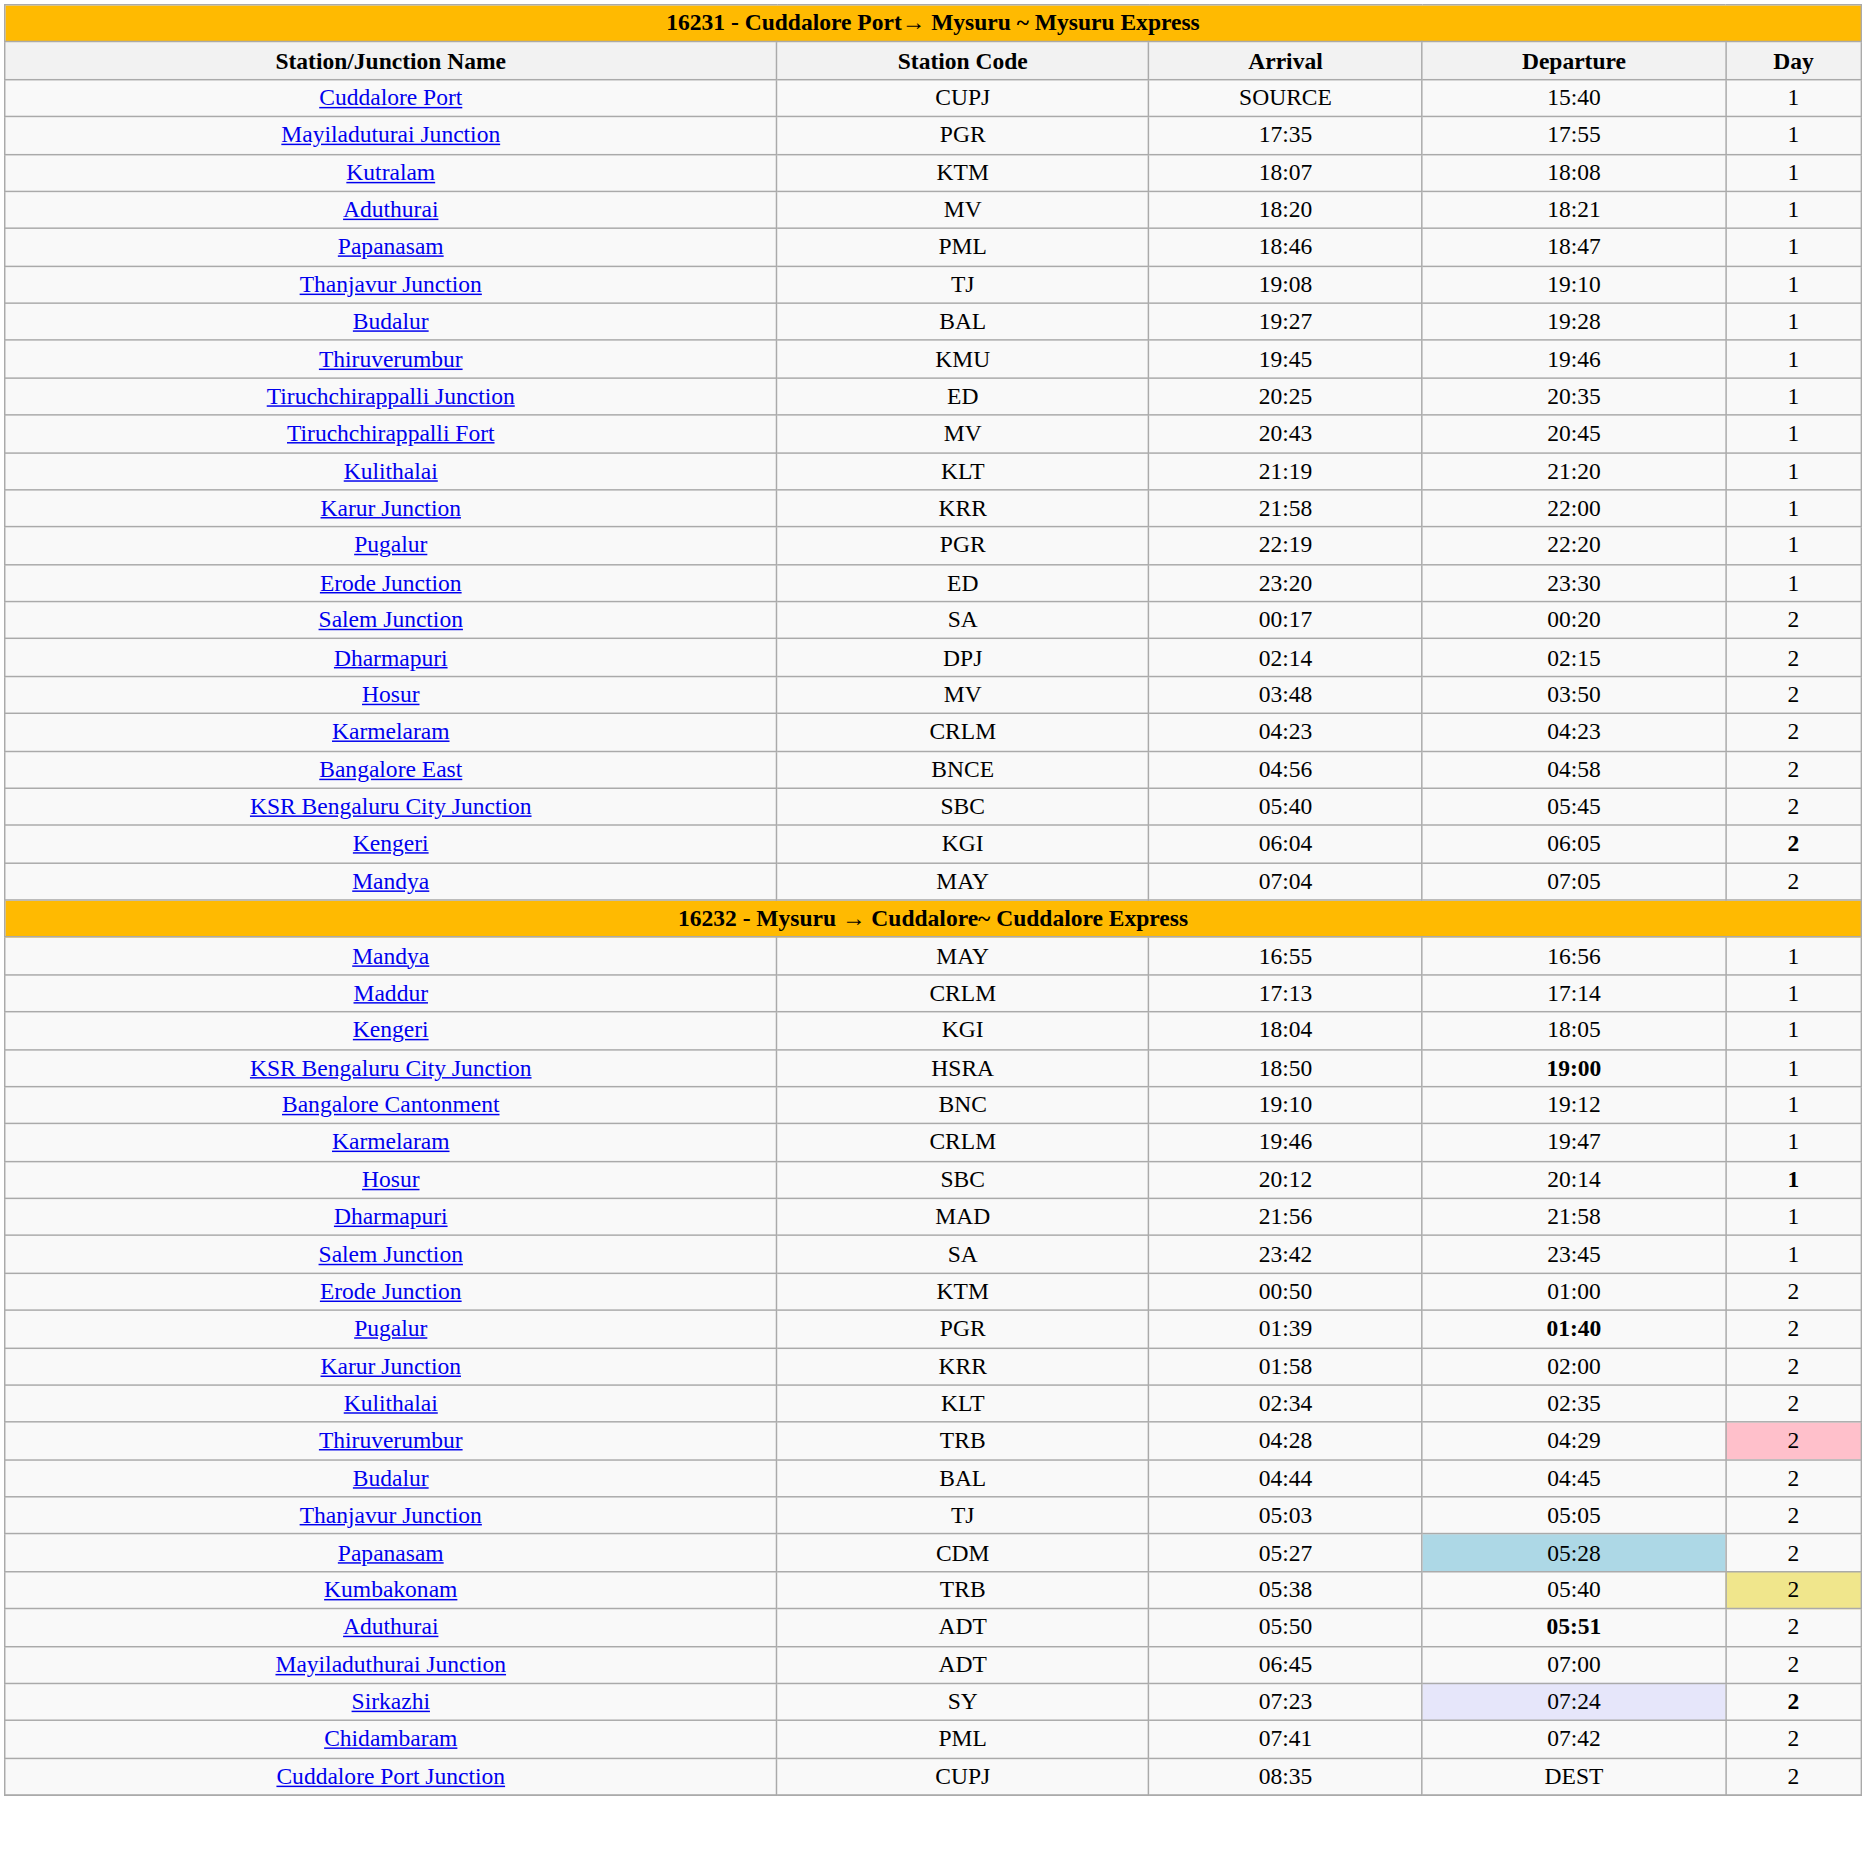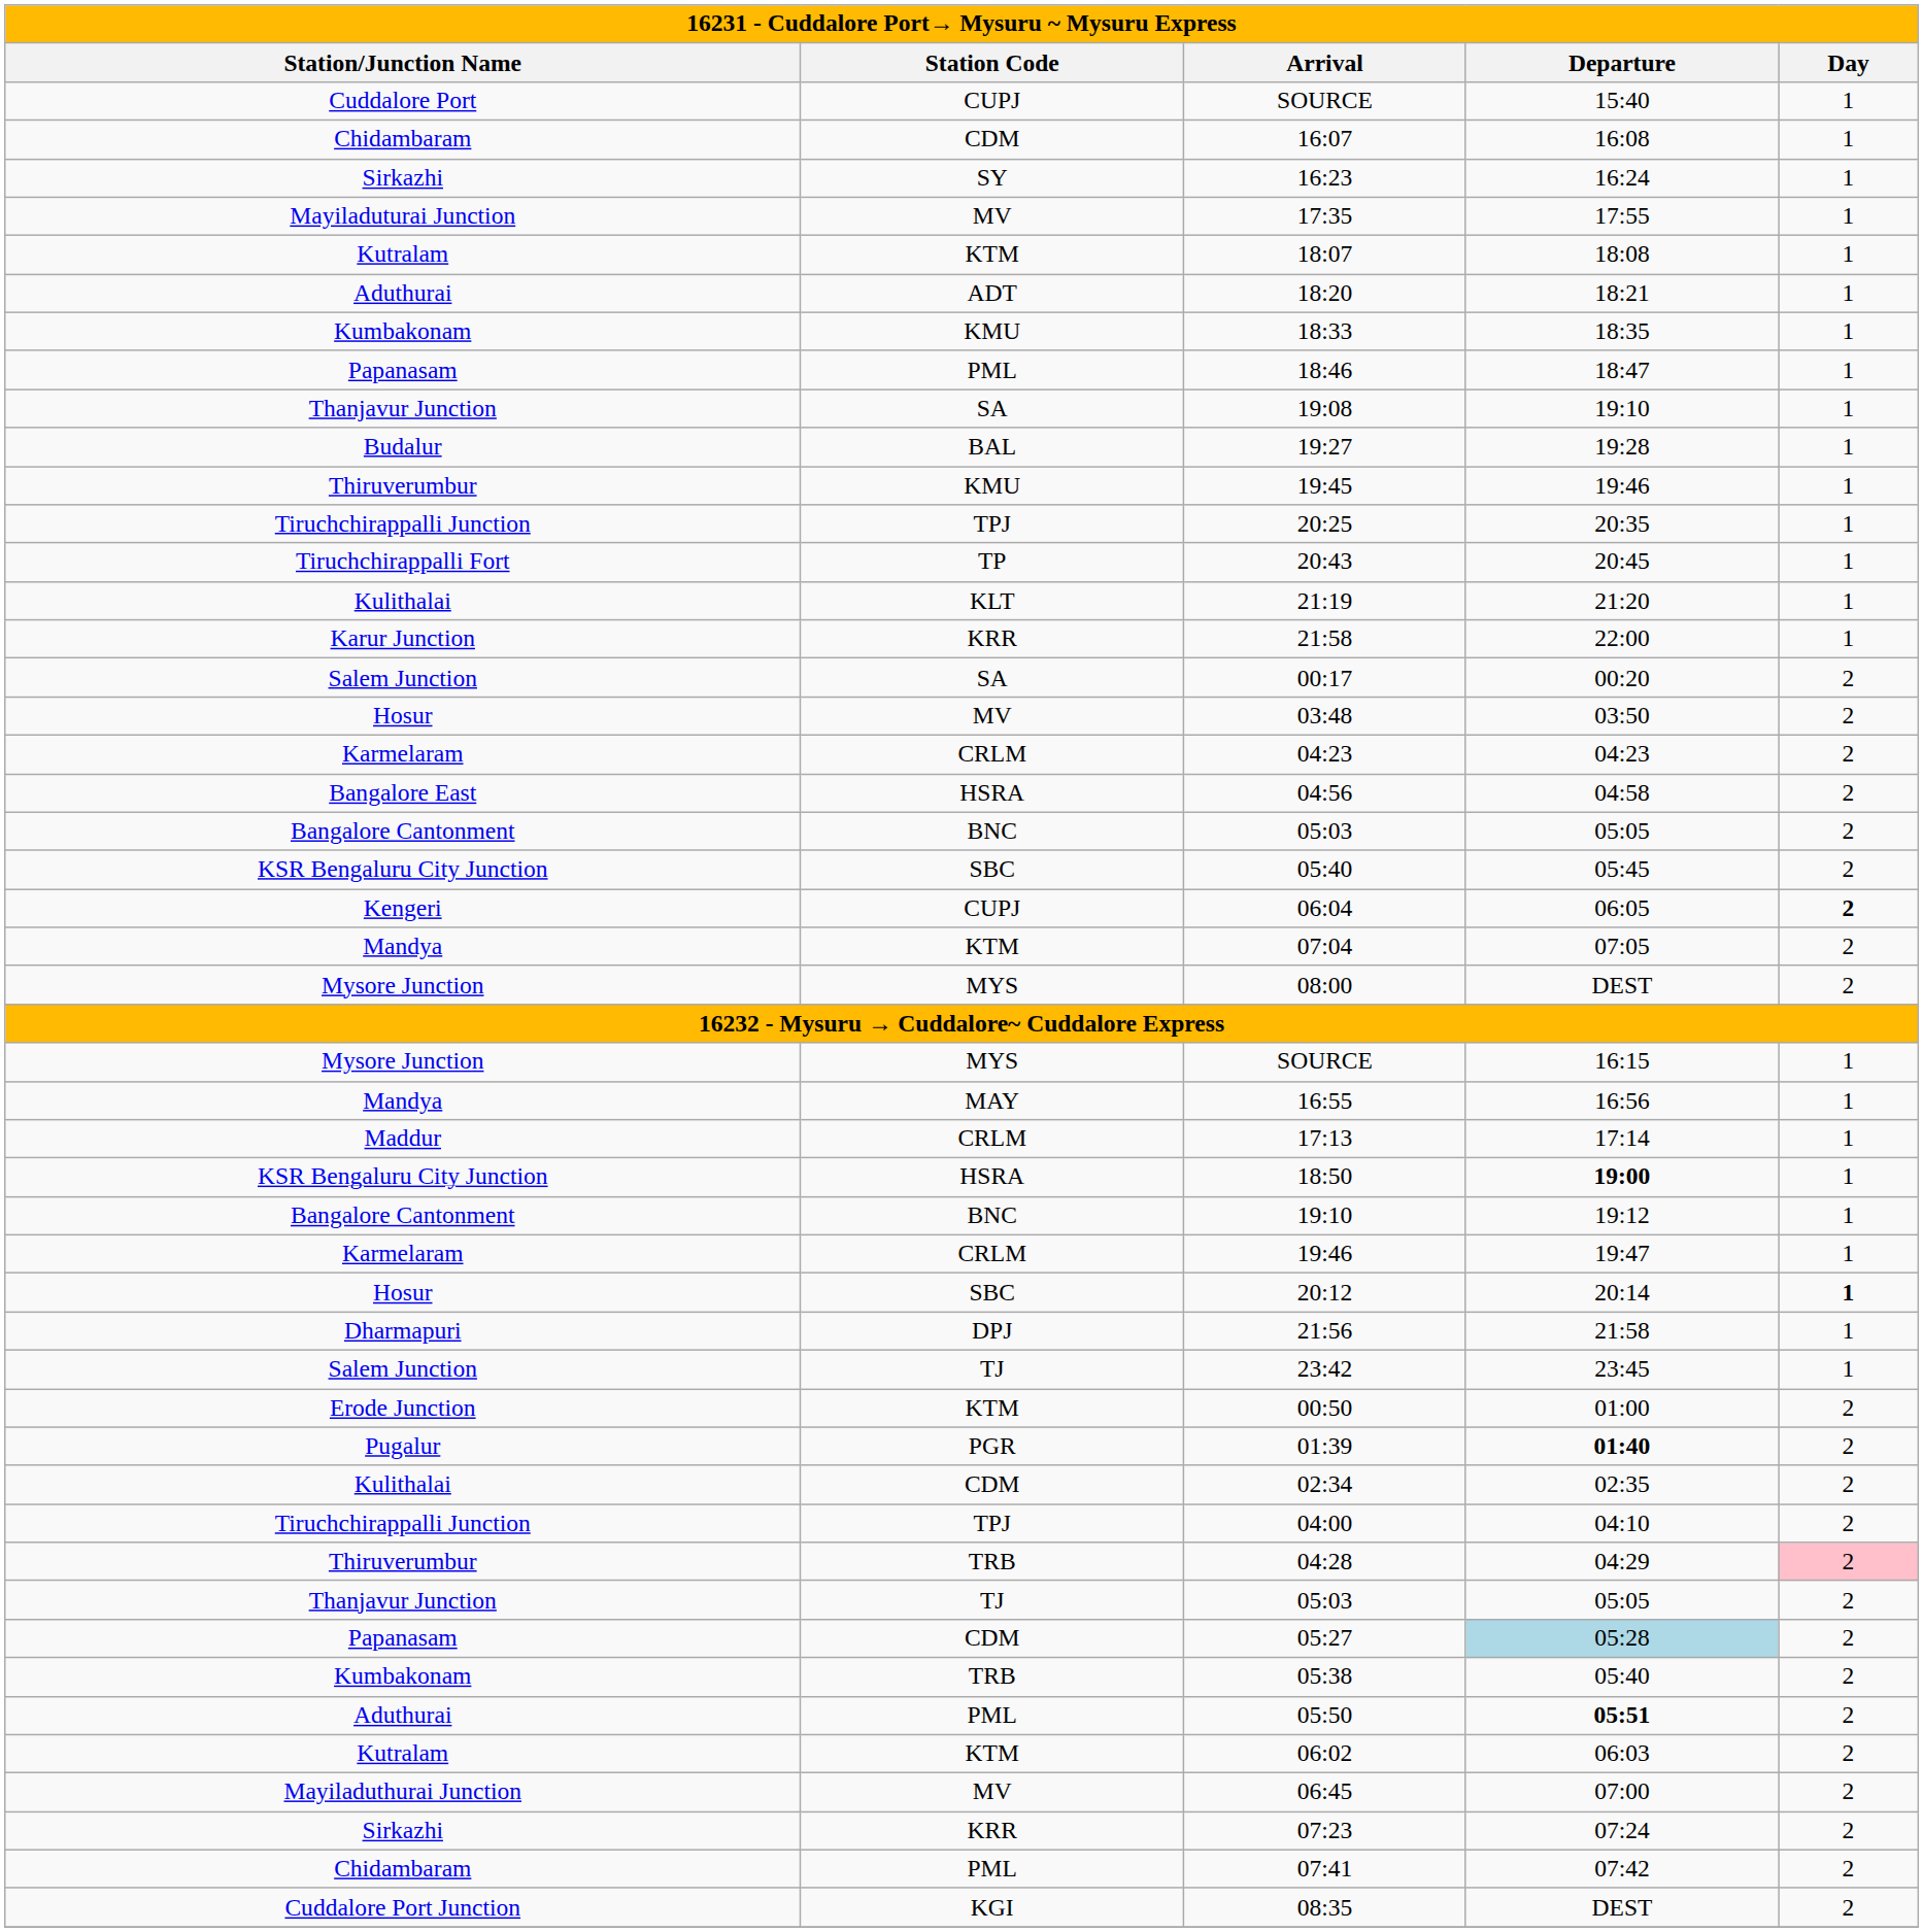 <table class="wikitable sortable" width="100%" style="text-align: center;">
 <tr>
 <th colspan="5" align="center" style="background:#ffba01;"><span>16231 - Cuddalore Port→ Mysuru ~ Mysuru Express</span></th>
 </tr>
 <tr>
 <th>Station/Junction Name</th>
 <th>Station Code</th>
 <th>Arrival</th>
 <th>Departure</th>
 <th>Day</th>
 </tr>
 <tr>
 <td><a href='#'>Cuddalore Port</a></td>
 <td>CUPJ</td>
 <td>SOURCE</td>
 <td>15:40</td>
 <td>1</td>
 </tr>
 <tr>
+<td><a href='#'>Chidambaram</a></td>
+<td>CDM</td>
+<td>16:07</td>
+<td>16:08</td>
+<td>1</td>
+</tr>
+<tr>
+<td><a href='#'>Sirkazhi</a></td>
+<td>SY</td>
+<td>16:23</td>
+<td>16:24</td>
+<td>1</td>
+</tr>
+<tr>
 <td><a href='#'>Mayiladuturai Junction</a></td>
-<td>PGR</td>
+<td>MV</td>
 <td>17:35</td>
 <td>17:55</td>
 <td>1</td>
 </tr>
 <tr>
 <td><a href='#'>Kutralam</a></td>
 <td>KTM</td>
 <td>18:07</td>
 <td>18:08</td>
 <td>1</td>
 </tr>
 <tr>
 <td><a href='#'>Aduthurai</a></td>
-<td>MV</td>
+<td>ADT</td>
 <td>18:20</td>
 <td>18:21</td>
+<td>1</td>
+</tr>
+<tr>
+<td><a href='#'>Kumbakonam</a></td>
+<td>KMU</td>
+<td>18:33</td>
+<td>18:35</td>
 <td>1</td>
 </tr>
 <tr>
 <td><a href='#'>Papanasam</a></td>
 <td>PML</td>
 <td>18:46</td>
 <td>18:47</td>
 <td>1</td>
 </tr>
 <tr>
 <td><a href='#'>Thanjavur Junction</a></td>
-<td>TJ</td>
+<td>SA</td>
 <td>19:08</td>
 <td>19:10</td>
 <td>1</td>
 </tr>
 <tr>
 <td><a href='#'>Budalur</a></td>
 <td>BAL</td>
 <td>19:27</td>
 <td>19:28</td>
 <td>1</td>
 </tr>
 <tr>
 <td><a href='#'>Thiruverumbur</a></td>
 <td>KMU</td>
 <td>19:45</td>
 <td>19:46</td>
 <td>1</td>
 </tr>
 <tr>
 <td><a href='#'>Tiruchchirappalli Junction</a></td>
-<td>ED</td>
+<td>TPJ</td>
 <td>20:25</td>
 <td>20:35</td>
 <td>1</td>
 </tr>
 <tr>
 <td><a href='#'>Tiruchchirappalli Fort</a></td>
-<td>MV</td>
+<td>TP</td>
 <td>20:43</td>
 <td>20:45</td>
 <td>1</td>
 </tr>
 <tr>
 <td><a href='#'>Kulithalai</a></td>
 <td>KLT</td>
 <td>21:19</td>
 <td>21:20</td>
 <td>1</td>
 </tr>
 <tr>
 <td><a href='#'>Karur Junction</a></td>
 <td>KRR</td>
 <td>21:58</td>
 <td>22:00</td>
 <td>1</td>
 </tr>
 <tr>
-<td><a href='#'>Pugalur</a></td>
-<td>PGR</td>
-<td>22:19</td>
-<td>22:20</td>
-<td>1</td>
-</tr>
-<tr>
-<td><a href='#'>Erode Junction</a></td>
-<td>ED</td>
-<td>23:20</td>
-<td>23:30</td>
-<td>1</td>
-</tr>
-<tr>
 <td><a href='#'>Salem Junction</a></td>
 <td>SA</td>
 <td>00:17</td>
 <td>00:20</td>
-<td>2</td>
-</tr>
-<tr>
-<td><a href='#'>Dharmapuri</a></td>
-<td>DPJ</td>
-<td>02:14</td>
-<td>02:15</td>
 <td>2</td>
 </tr>
 <tr>
 <td><a href='#'>Hosur</a></td>
 <td>MV</td>
 <td>03:48</td>
 <td>03:50</td>
 <td>2</td>
 </tr>
 <tr>
 <td><a href='#'>Karmelaram</a></td>
 <td>CRLM</td>
 <td>04:23</td>
 <td>04:23</td>
 <td>2</td>
 </tr>
 <tr>
 <td><a href='#'>Bangalore East</a></td>
-<td>BNCE</td>
+<td>HSRA</td>
 <td>04:56</td>
 <td>04:58</td>
+<td>2</td>
+</tr>
+<tr>
+<td><a href='#'>Bangalore Cantonment</a></td>
+<td>BNC</td>
+<td>05:03</td>
+<td>05:05</td>
 <td>2</td>
 </tr>
 <tr>
 <td><a href='#'>KSR Bengaluru City Junction</a></td>
 <td>SBC</td>
 <td>05:40</td>
 <td>05:45</td>
 <td>2</td>
 </tr>
 <tr>
 <td><a href='#'>Kengeri</a></td>
-<td>KGI</td>
+<td>CUPJ</td>
 <td>06:04</td>
 <td>06:05</td>
 <td><strong>2</strong></td>
 </tr>
 <tr>
 <td><a href='#'>Mandya</a></td>
-<td>MAY</td>
+<td>KTM</td>
 <td>07:04</td>
 <td>07:05</td>
 <td>2</td>
 </tr>
 <tr>
+<td><a href='#'>Mysore Junction</a></td>
+<td>MYS</td>
+<td>08:00</td>
+<td>DEST</td>
+<td>2</td>
+</tr>
+<tr>
 <th colspan="5" align="center" style="background:#ffba01;"><span>16232 - Mysuru → Cuddalore~ Cuddalore Express</span></th>
+</tr>
+<tr>
+<td><a href='#'>Mysore Junction</a></td>
+<td>MYS</td>
+<td>SOURCE</td>
+<td>16:15</td>
+<td>1</td>
 </tr>
 <tr>
 <td><a href='#'>Mandya</a></td>
 <td>MAY</td>
 <td>16:55</td>
 <td>16:56</td>
 <td>1</td>
 </tr>
 <tr>
 <td><a href='#'>Maddur</a></td>
 <td>CRLM</td>
 <td>17:13</td>
 <td>17:14</td>
-<td>1</td>
-</tr>
-<tr>
-<td><a href='#'>Kengeri</a></td>
-<td>KGI</td>
-<td>18:04</td>
-<td>18:05</td>
 <td>1</td>
 </tr>
 <tr>
 <td><a href='#'>KSR Bengaluru City Junction</a></td>
 <td>HSRA</td>
 <td>18:50</td>
 <td><strong>19:00</strong></td>
 <td>1</td>
 </tr>
 <tr>
 <td><a href='#'>Bangalore Cantonment</a></td>
 <td>BNC</td>
 <td>19:10</td>
 <td>19:12</td>
 <td>1</td>
 </tr>
 <tr>
 <td><a href='#'>Karmelaram</a></td>
 <td>CRLM</td>
 <td>19:46</td>
 <td>19:47</td>
 <td>1</td>
 </tr>
 <tr>
 <td><a href='#'>Hosur</a></td>
 <td>SBC</td>
 <td>20:12</td>
 <td>20:14</td>
 <td><strong>1</strong></td>
 </tr>
 <tr>
 <td><a href='#'>Dharmapuri</a></td>
-<td>MAD</td>
+<td>DPJ</td>
 <td>21:56</td>
 <td>21:58</td>
 <td>1</td>
 </tr>
 <tr>
 <td><a href='#'>Salem Junction</a></td>
-<td>SA</td>
+<td>TJ</td>
 <td>23:42</td>
 <td>23:45</td>
 <td>1</td>
 </tr>
 <tr>
 <td><a href='#'>Erode Junction</a></td>
 <td>KTM</td>
 <td>00:50</td>
 <td>01:00</td>
 <td>2</td>
 </tr>
 <tr>
 <td><a href='#'>Pugalur</a></td>
 <td>PGR</td>
 <td>01:39</td>
 <td><strong>01:40</strong></td>
 <td>2</td>
 </tr>
 <tr>
-<td><a href='#'>Karur Junction</a></td>
-<td>KRR</td>
-<td>01:58</td>
-<td>02:00</td>
+<td><a href='#'>Kulithalai</a></td>
+<td>CDM</td>
+<td>02:34</td>
+<td>02:35</td>
 <td>2</td>
 </tr>
 <tr>
-<td><a href='#'>Kulithalai</a></td>
-<td>KLT</td>
-<td>02:34</td>
-<td>02:35</td>
+<td><a href='#'>Tiruchchirappalli Junction</a></td>
+<td>TPJ</td>
+<td>04:00</td>
+<td>04:10</td>
 <td>2</td>
 </tr>
 <tr>
 <td><a href='#'>Thiruverumbur</a></td>
 <td>TRB</td>
 <td>04:28</td>
 <td>04:29</td>
 <td style="background: pink;">2</td>
-</tr>
-<tr>
-<td><a href='#'>Budalur</a></td>
-<td>BAL</td>
-<td>04:44</td>
-<td>04:45</td>
-<td>2</td>
 </tr>
 <tr>
 <td><a href='#'>Thanjavur Junction</a></td>
 <td>TJ</td>
 <td>05:03</td>
 <td>05:05</td>
 <td>2</td>
 </tr>
 <tr>
 <td><a href='#'>Papanasam</a></td>
 <td>CDM</td>
 <td>05:27</td>
 <td style="background: lightblue;">05:28</td>
 <td>2</td>
 </tr>
 <tr>
 <td><a href='#'>Kumbakonam</a></td>
 <td>TRB</td>
 <td>05:38</td>
 <td>05:40</td>
-<td style="background: khaki;">2</td>
+<td>2</td>
 </tr>
 <tr>
 <td><a href='#'>Aduthurai</a></td>
-<td>ADT</td>
+<td>PML</td>
 <td>05:50</td>
 <td><strong>05:51</strong></td>
 <td>2</td>
 </tr>
 <tr>
+<td><a href='#'>Kutralam</a></td>
+<td>KTM</td>
+<td>06:02</td>
+<td>06:03</td>
+<td>2</td>
+</tr>
+<tr>
 <td><a href='#'>Mayiladuthurai Junction</a></td>
-<td>ADT</td>
+<td>MV</td>
 <td>06:45</td>
 <td>07:00</td>
 <td>2</td>
 </tr>
 <tr>
 <td><a href='#'>Sirkazhi</a></td>
-<td>SY</td>
+<td>KRR</td>
 <td>07:23</td>
-<td style="background: lavender;">07:24</td>
-<td><strong>2</strong></td>
+<td>07:24</td>
+<td>2</td>
 </tr>
 <tr>
 <td><a href='#'>Chidambaram</a></td>
 <td>PML</td>
 <td>07:41</td>
 <td>07:42</td>
 <td>2</td>
 </tr>
 <tr>
 <td><a href='#'>Cuddalore Port Junction</a></td>
-<td>CUPJ</td>
+<td>KGI</td>
 <td>08:35</td>
 <td>DEST</td>
 <td>2</td>
 </tr>
 <tr>
 </tr>
 </table>
